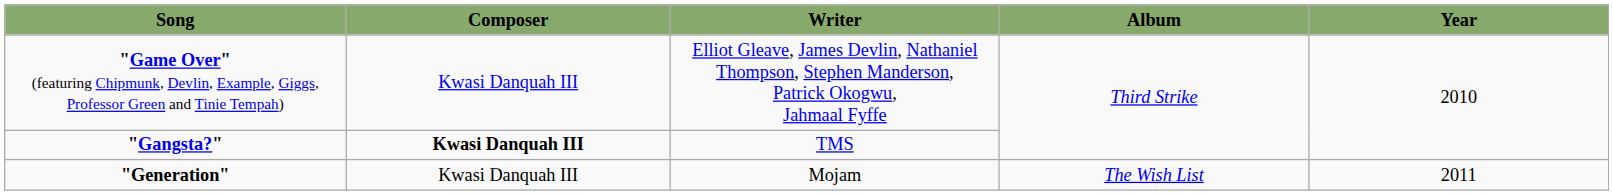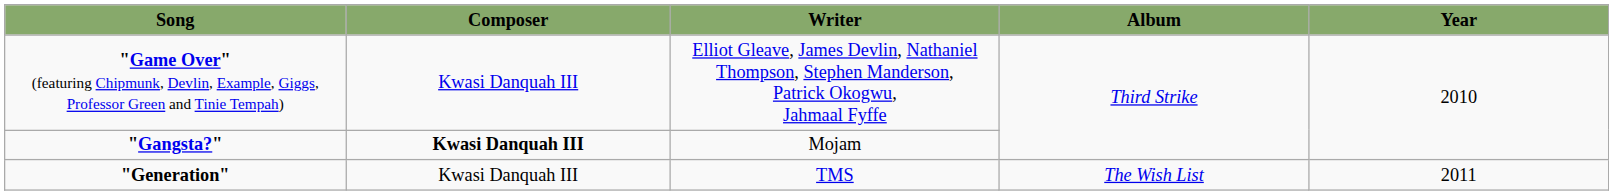 <table class="wikitable" style="margin:0.5em auto; clear:both; font-size:.9em; text-align:center; width:100%">
 <tr>
 <th style="width:500px; background:#87a96b;"><span>Song</span></th>
 <th style="width:500px; background:#87a96b;"><span>Composer</span></th>
 <th style="width:500px; background:#87a96b;"><span>Writer</span></th>
 <th style="width:500px; background:#87a96b;"><span>Album</span></th>
 <th style="width:500px; background:#87a96b;"><span>Year</span></th>
 </tr>
 <tr>
 <td><strong>"<a href='#'>Game Over</a>"</strong><br> <small>(featuring <a href='#'>Chipmunk</a>, <a href='#'>Devlin</a>, <a href='#'>Example</a>, <a href='#'>Giggs</a>, <a href='#'>Professor Green</a> and <a href='#'>Tinie Tempah</a>)</small></td>
 <td><a href='#'>Kwasi Danquah III</a></td>
 <td><a href='#'>Elliot Gleave</a>, <a href='#'>James Devlin</a>, <a href='#'>Nathaniel Thompson</a>, <a href='#'>Stephen Manderson</a>,<br> <a href='#'>Patrick Okogwu</a>,<br> <a href='#'>Jahmaal Fyffe</a></td>
 <td rowspan="2"><em><a href='#'>Third Strike</a></em></td>
 <td rowspan="2">2010</td>
 </tr>
 <tr>
 <td><strong>"<a href='#'>Gangsta?</a>"</strong></td>
 <td><strong>Kwasi Danquah III</strong></td>
-<td><a href='#'>TMS</a></td>
+<td>Mojam</td>
 </tr>
 <tr>
 <td><strong>"Generation"</strong></td>
 <td>Kwasi Danquah III</td>
-<td>Mojam</td>
+<td><a href='#'>TMS</a></td>
 <td rowspan="2"><em><a href='#'>The Wish List</a></em></td>
 <td rowspan="2">2011</td>
 </tr>
 </table>
